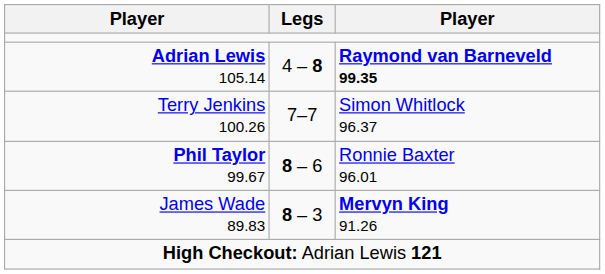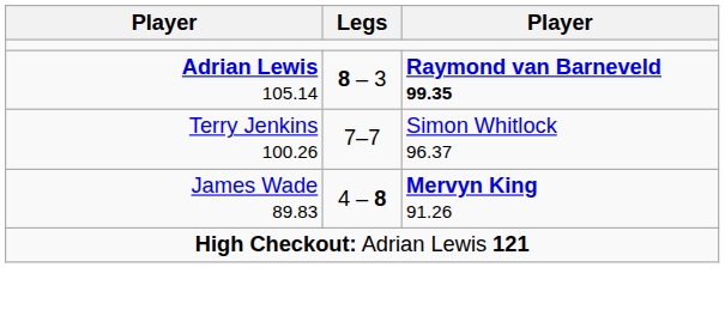 <table class=wikitable style="text-align:center">
 <tr>
 <th width=225>Player</th>
 <th width=50>Legs</th>
 <th width=225>Player</th>
 </tr>
 <tr align=center>
 <td colspan="3"></td>
 </tr>
 <tr align=left>
 <td align=right><strong><a href='#'>Adrian Lewis</a></strong>  <br> <small><span>105.14</span></small></td>
-<td align=center>4 – <strong>8</strong></td>
+<td align=center><strong>8</strong> – 3</td>
 <td><strong> <a href='#'>Raymond van Barneveld</a> <br> <small><span>99.35</span></small></strong></td>
 </tr>
 <tr align=left>
 <td align=right><a href='#'>Terry Jenkins</a>  <br> <small><span>100.26</span></small></td>
 <td align=center>7–7</td>
 <td> <a href='#'>Simon Whitlock</a> <br> <small><span>96.37</span></small></td>
 </tr>
 <tr align=left>
-<td align=right><strong><a href='#'>Phil Taylor</a></strong>  <br> <small><span>99.67</span></small></td>
-<td align=center><strong>8</strong> – 6</td>
-<td> <a href='#'>Ronnie Baxter</a> <br> <small><span>96.01</span></small></td>
-</tr>
-<tr align=left>
 <td align=right><a href='#'>James Wade</a>  <br> <small><span>89.83</span></small></td>
-<td align=center><strong>8</strong> – 3</td>
+<td align=center>4 – <strong>8</strong></td>
 <td> <strong><a href='#'>Mervyn King</a></strong> <br> <small><span>91.26</span></small></td>
 </tr>
 <tr align=center>
 <td colspan="3"><strong>High Checkout:</strong> Adrian Lewis <strong>121</strong></td>
 </tr>
 </table>
